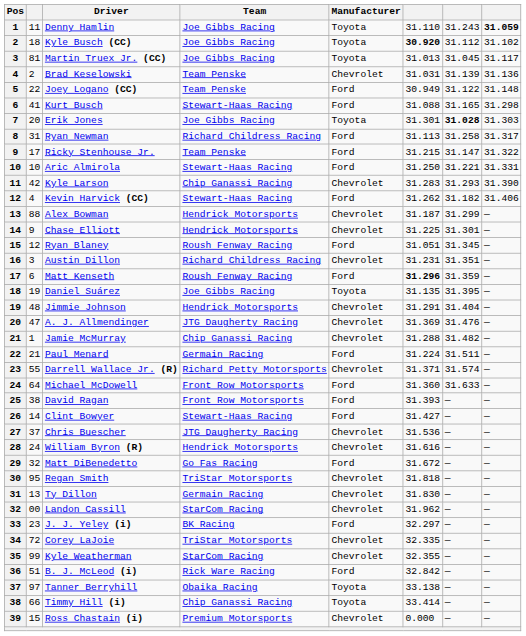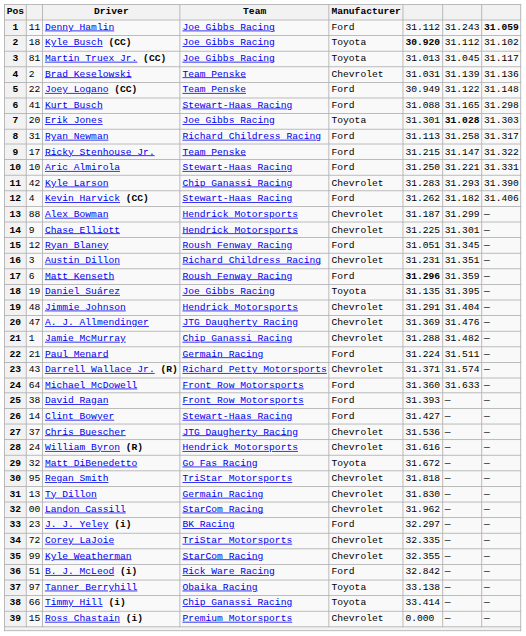 <table class="wikitable" style="font-size:95%">
 <tr>
 <th>Pos</th>
 <th></th>
 <th>Driver</th>
 <th>Team</th>
 <th>Manufacturer</th>
 <th></th>
 <th></th>
 <th></th>
 </tr>
 <tr>
 <th>1</th>
 <td>11</td>
 <td><a href='#'>Denny Hamlin</a></td>
 <td><a href='#'>Joe Gibbs Racing</a></td>
-<td>Toyota</td>
-<td>31.110</td>
+<td>Ford</td>
+<td>31.112</td>
 <td>31.243</td>
 <td><strong>31.059</strong></td>
 </tr>
 <tr>
 <th>2</th>
 <td>18</td>
 <td><a href='#'>Kyle Busch</a> <strong>(CC)</strong></td>
 <td><a href='#'>Joe Gibbs Racing</a></td>
 <td>Toyota</td>
 <td><strong>30.920</strong></td>
 <td>31.112</td>
 <td>31.102</td>
 </tr>
 <tr>
 <th>3</th>
 <td>81</td>
 <td><a href='#'>Martin Truex Jr.</a> <strong>(CC)</strong></td>
 <td><a href='#'>Joe Gibbs Racing</a></td>
 <td>Toyota</td>
 <td>31.013</td>
 <td>31.045</td>
 <td>31.117</td>
 </tr>
 <tr>
 <th>4</th>
 <td>2</td>
 <td><a href='#'>Brad Keselowski</a></td>
 <td><a href='#'>Team Penske</a></td>
 <td>Chevrolet</td>
 <td>31.031</td>
 <td>31.139</td>
 <td>31.136</td>
 </tr>
 <tr>
 <th>5</th>
 <td>22</td>
 <td><a href='#'>Joey Logano</a> <strong>(CC)</strong></td>
 <td><a href='#'>Team Penske</a></td>
 <td>Ford</td>
 <td>30.949</td>
 <td>31.122</td>
 <td>31.148</td>
 </tr>
 <tr>
 <th>6</th>
 <td>41</td>
 <td><a href='#'>Kurt Busch</a></td>
 <td><a href='#'>Stewart-Haas Racing</a></td>
 <td>Ford</td>
 <td>31.088</td>
 <td>31.165</td>
 <td>31.298</td>
 </tr>
 <tr>
 <th>7</th>
 <td>20</td>
 <td><a href='#'>Erik Jones</a></td>
 <td><a href='#'>Joe Gibbs Racing</a></td>
 <td>Toyota</td>
 <td>31.301</td>
 <td><strong>31.028</strong></td>
 <td>31.303</td>
 </tr>
 <tr>
 <th>8</th>
 <td>31</td>
 <td><a href='#'>Ryan Newman</a></td>
 <td><a href='#'>Richard Childress Racing</a></td>
 <td>Ford</td>
 <td>31.113</td>
 <td>31.258</td>
 <td>31.317</td>
 </tr>
 <tr>
 <th>9</th>
 <td>17</td>
 <td><a href='#'>Ricky Stenhouse Jr.</a></td>
 <td><a href='#'>Team Penske</a></td>
 <td>Ford</td>
 <td>31.215</td>
 <td>31.147</td>
 <td>31.322</td>
 </tr>
 <tr>
 <th>10</th>
 <td>10</td>
 <td><a href='#'>Aric Almirola</a></td>
 <td><a href='#'>Stewart-Haas Racing</a></td>
 <td>Ford</td>
 <td>31.250</td>
 <td>31.221</td>
 <td>31.331</td>
 </tr>
 <tr>
 <th>11</th>
 <td>42</td>
 <td><a href='#'>Kyle Larson</a></td>
 <td><a href='#'>Chip Ganassi Racing</a></td>
 <td>Chevrolet</td>
 <td>31.283</td>
 <td>31.293</td>
 <td>31.390</td>
 </tr>
 <tr>
 <th>12</th>
 <td>4</td>
 <td><a href='#'>Kevin Harvick</a> <strong>(CC)</strong></td>
 <td><a href='#'>Stewart-Haas Racing</a></td>
 <td>Ford</td>
 <td>31.262</td>
 <td>31.182</td>
 <td>31.406</td>
 </tr>
 <tr>
 <th>13</th>
 <td>88</td>
 <td><a href='#'>Alex Bowman</a></td>
 <td><a href='#'>Hendrick Motorsports</a></td>
 <td>Chevrolet</td>
 <td>31.187</td>
 <td>31.299</td>
 <td>—</td>
 </tr>
 <tr>
 <th>14</th>
 <td>9</td>
 <td><a href='#'>Chase Elliott</a></td>
 <td><a href='#'>Hendrick Motorsports</a></td>
 <td>Chevrolet</td>
 <td>31.225</td>
 <td>31.301</td>
 <td>—</td>
 </tr>
 <tr>
 <th>15</th>
 <td>12</td>
 <td><a href='#'>Ryan Blaney</a></td>
 <td><a href='#'>Roush Fenway Racing</a></td>
 <td>Ford</td>
 <td>31.051</td>
 <td>31.345</td>
 <td>—</td>
 </tr>
 <tr>
 <th>16</th>
 <td>3</td>
 <td><a href='#'>Austin Dillon</a></td>
 <td><a href='#'>Richard Childress Racing</a></td>
 <td>Chevrolet</td>
 <td>31.231</td>
 <td>31.351</td>
 <td>—</td>
 </tr>
 <tr>
 <th>17</th>
 <td>6</td>
 <td><a href='#'>Matt Kenseth</a></td>
 <td><a href='#'>Roush Fenway Racing</a></td>
 <td>Ford</td>
 <td><strong>31.296</strong></td>
 <td>31.359</td>
 <td>—</td>
 </tr>
 <tr>
 <th>18</th>
 <td>19</td>
 <td><a href='#'>Daniel Suárez</a></td>
 <td><a href='#'>Joe Gibbs Racing</a></td>
 <td>Toyota</td>
 <td>31.135</td>
 <td>31.395</td>
 <td>—</td>
 </tr>
 <tr>
 <th>19</th>
 <td>48</td>
 <td><a href='#'>Jimmie Johnson</a></td>
 <td><a href='#'>Hendrick Motorsports</a></td>
 <td>Chevrolet</td>
 <td>31.291</td>
 <td>31.404</td>
 <td>—</td>
 </tr>
 <tr>
 <th>20</th>
 <td>47</td>
 <td><a href='#'>A. J. Allmendinger</a></td>
 <td><a href='#'>JTG Daugherty Racing</a></td>
 <td>Chevrolet</td>
 <td>31.369</td>
 <td>31.476</td>
 <td>—</td>
 </tr>
 <tr>
 <th>21</th>
 <td>1</td>
 <td><a href='#'>Jamie McMurray</a></td>
 <td><a href='#'>Chip Ganassi Racing</a></td>
 <td>Chevrolet</td>
 <td>31.288</td>
 <td>31.482</td>
 <td>—</td>
 </tr>
 <tr>
 <th>22</th>
 <td>21</td>
 <td><a href='#'>Paul Menard</a></td>
 <td><a href='#'>Germain Racing</a></td>
 <td>Ford</td>
 <td>31.224</td>
 <td>31.511</td>
 <td>—</td>
 </tr>
 <tr>
 <th>23</th>
-<td>55</td>
+<td>43</td>
 <td><a href='#'>Darrell Wallace Jr.</a> <strong>(R)</strong></td>
 <td><a href='#'>Richard Petty Motorsports</a></td>
 <td>Chevrolet</td>
 <td>31.371</td>
 <td>31.574</td>
 <td>—</td>
 </tr>
 <tr>
 <th>24</th>
 <td>64</td>
 <td><a href='#'>Michael McDowell</a></td>
 <td><a href='#'>Front Row Motorsports</a></td>
 <td>Ford</td>
 <td>31.360</td>
 <td>31.633</td>
 <td>—</td>
 </tr>
 <tr>
 <th>25</th>
 <td>38</td>
 <td><a href='#'>David Ragan</a></td>
 <td><a href='#'>Front Row Motorsports</a></td>
 <td>Ford</td>
 <td>31.393</td>
 <td>—</td>
 <td>—</td>
 </tr>
 <tr>
 <th>26</th>
 <td>14</td>
 <td><a href='#'>Clint Bowyer</a></td>
 <td><a href='#'>Stewart-Haas Racing</a></td>
 <td>Ford</td>
 <td>31.427</td>
 <td>—</td>
 <td>—</td>
 </tr>
 <tr>
 <th>27</th>
 <td>37</td>
 <td><a href='#'>Chris Buescher</a></td>
 <td><a href='#'>JTG Daugherty Racing</a></td>
 <td>Chevrolet</td>
 <td>31.536</td>
 <td>—</td>
 <td>—</td>
 </tr>
 <tr>
 <th>28</th>
 <td>24</td>
 <td><a href='#'>William Byron</a> <strong>(R)</strong></td>
 <td><a href='#'>Hendrick Motorsports</a></td>
 <td>Chevrolet</td>
 <td>31.616</td>
 <td>—</td>
 <td>—</td>
 </tr>
 <tr>
 <th>29</th>
 <td>32</td>
 <td><a href='#'>Matt DiBenedetto</a></td>
 <td><a href='#'>Go Fas Racing</a></td>
-<td>Ford</td>
+<td>Toyota</td>
 <td>31.672</td>
 <td>—</td>
 <td>—</td>
 </tr>
 <tr>
 <th>30</th>
 <td>95</td>
 <td><a href='#'>Regan Smith</a></td>
 <td><a href='#'>TriStar Motorsports</a></td>
 <td>Chevrolet</td>
 <td>31.818</td>
 <td>—</td>
 <td>—</td>
 </tr>
 <tr>
 <th>31</th>
 <td>13</td>
 <td><a href='#'>Ty Dillon</a></td>
 <td><a href='#'>Germain Racing</a></td>
 <td>Chevrolet</td>
 <td>31.830</td>
 <td>—</td>
 <td>—</td>
 </tr>
 <tr>
 <th>32</th>
 <td>00</td>
 <td><a href='#'>Landon Cassill</a></td>
 <td><a href='#'>StarCom Racing</a></td>
 <td>Chevrolet</td>
 <td>31.962</td>
 <td>—</td>
 <td>—</td>
 </tr>
 <tr>
 <th>33</th>
 <td>23</td>
 <td><a href='#'>J. J. Yeley</a> <strong>(i)</strong></td>
 <td><a href='#'>BK Racing</a></td>
 <td>Ford</td>
 <td>32.297</td>
 <td>—</td>
 <td>—</td>
 </tr>
 <tr>
 <th>34</th>
 <td>72</td>
 <td><a href='#'>Corey LaJoie</a></td>
 <td><a href='#'>TriStar Motorsports</a></td>
 <td>Chevrolet</td>
 <td>32.335</td>
 <td>—</td>
 <td>—</td>
 </tr>
 <tr>
 <th>35</th>
 <td>99</td>
 <td><a href='#'>Kyle Weatherman</a></td>
 <td><a href='#'>StarCom Racing</a></td>
 <td>Chevrolet</td>
 <td>32.355</td>
 <td>—</td>
 <td>—</td>
 </tr>
 <tr>
 <th>36</th>
 <td>51</td>
 <td><a href='#'>B. J. McLeod</a> <strong>(i)</strong></td>
 <td><a href='#'>Rick Ware Racing</a></td>
 <td>Ford</td>
 <td>32.842</td>
 <td>—</td>
 <td>—</td>
 </tr>
 <tr>
 <th>37</th>
 <td>97</td>
 <td><a href='#'>Tanner Berryhill</a></td>
 <td><a href='#'>Obaika Racing</a></td>
 <td>Toyota</td>
 <td>33.138</td>
 <td>—</td>
 <td>—</td>
 </tr>
 <tr>
 <th>38</th>
 <td>66</td>
 <td><a href='#'>Timmy Hill</a> <strong>(i)</strong></td>
 <td><a href='#'>Chip Ganassi Racing</a></td>
 <td>Toyota</td>
 <td>33.414</td>
 <td>—</td>
 <td>—</td>
 </tr>
 <tr>
 <th>39</th>
 <td>15</td>
 <td><a href='#'>Ross Chastain</a> <strong>(i)</strong></td>
 <td><a href='#'>Premium Motorsports</a></td>
 <td>Chevrolet</td>
 <td>0.000</td>
 <td>—</td>
 <td>—</td>
 </tr>
 <tr>
 <th colspan="8"></th>
 </tr>
 </table>
